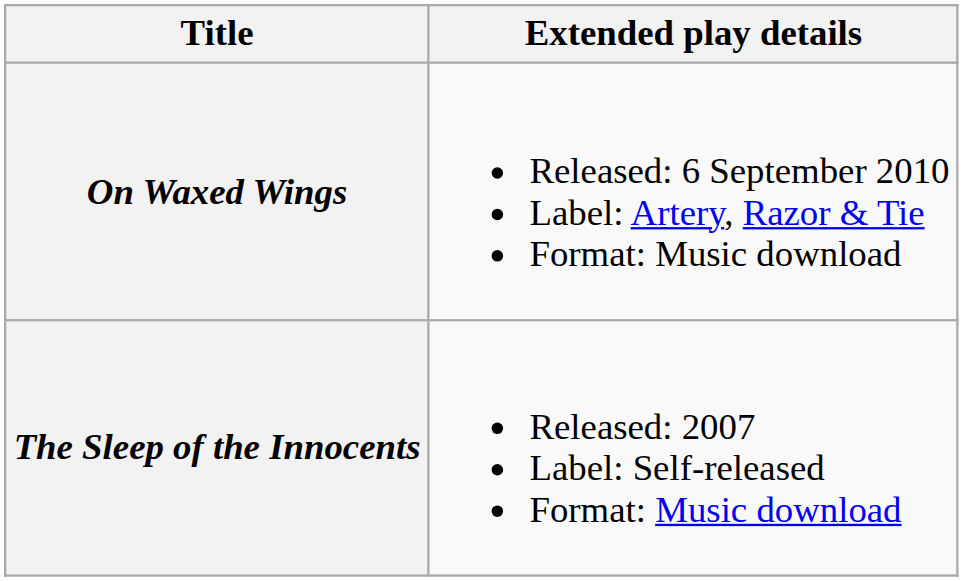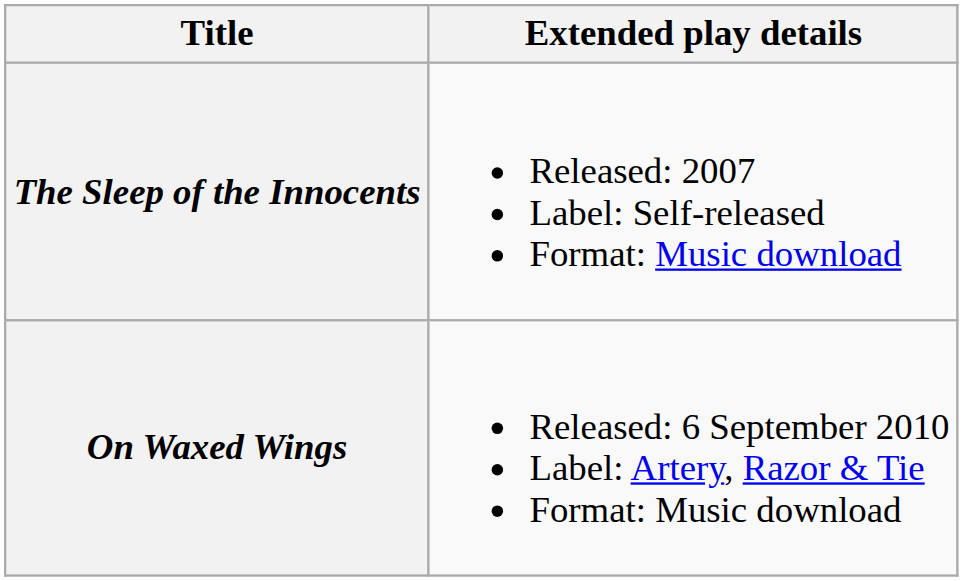 <table class="wikitable plainrowheaders">
 <tr>
 <th>Title</th>
 <th>Extended play details</th>
 </tr>
 <tr>
+<th scope="row"><em>The Sleep of the Innocents</em></th>
+<td><br><ul><li>Released: 2007</li><li>Label: Self-released</li><li>Format: <a href='#'>Music download</a></li></ul></td>
+</tr>
+<tr>
 <th scope="row"><em>On Waxed Wings</em></th>
 <td><br><ul><li>Released: 6 September 2010</li><li>Label: <a href='#'>Artery</a>, <a href='#'>Razor & Tie</a></li><li>Format: Music download</li></ul></td>
 </tr>
-<tr>
-<th scope="row"><em>The Sleep of the Innocents</em></th>
-<td><br><ul><li>Released: 2007</li><li>Label: Self-released</li><li>Format: <a href='#'>Music download</a></li></ul></td>
-</tr>
 </table>
